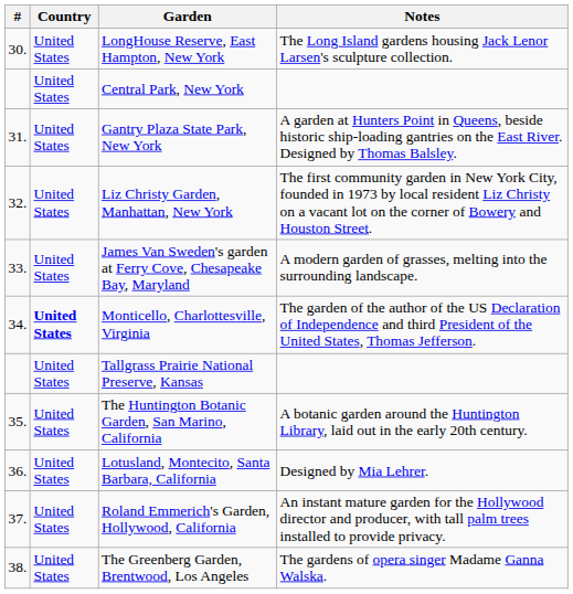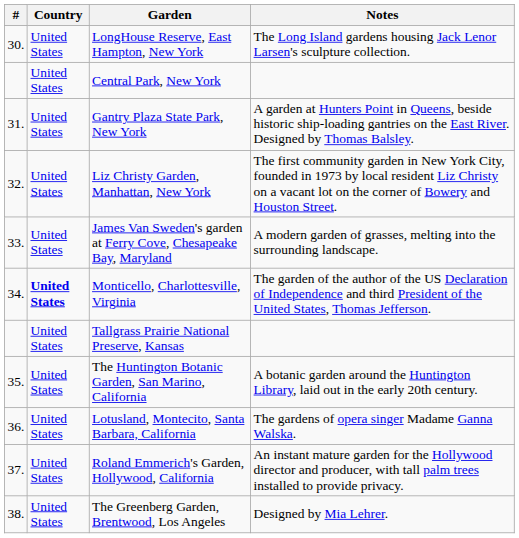 <table class="wikitable">
 <tr>
 <th>#</th>
 <th>Country</th>
 <th>Garden</th>
 <th>Notes</th>
 </tr>
 <tr>
 <td>30.</td>
 <td> <a href='#'>United States</a></td>
 <td><a href='#'>LongHouse Reserve</a>, <a href='#'>East Hampton</a>, <a href='#'>New York</a></td>
 <td>The <a href='#'>Long Island</a> gardens housing <a href='#'>Jack Lenor Larsen</a>'s sculpture collection. </td>
 </tr>
 <tr>
 <td></td>
 <td> <a href='#'>United States</a></td>
 <td><a href='#'>Central Park</a>, <a href='#'>New York</a></td>
 </tr>
 <tr>
 <td>31.</td>
 <td> <a href='#'>United States</a></td>
 <td><a href='#'>Gantry Plaza State Park</a>, <a href='#'>New York</a></td>
 <td>A garden at <a href='#'>Hunters Point</a> in <a href='#'>Queens</a>, beside historic ship-loading gantries on the <a href='#'>East River</a>. Designed by <a href='#'>Thomas Balsley</a>. </td>
 </tr>
 <tr>
 <td>32.</td>
 <td> <a href='#'>United States</a></td>
 <td><a href='#'>Liz Christy Garden</a>, <a href='#'>Manhattan</a>, <a href='#'>New York</a></td>
 <td>The first community garden in New York City, founded in 1973 by local resident <a href='#'>Liz Christy</a> on a vacant lot on the corner of <a href='#'>Bowery</a> and <a href='#'>Houston Street</a>. </td>
 </tr>
 <tr>
 <td>33.</td>
 <td> <a href='#'>United States</a></td>
 <td><a href='#'>James Van Sweden</a>'s garden at <a href='#'>Ferry Cove</a>, <a href='#'>Chesapeake Bay</a>, <a href='#'>Maryland</a></td>
 <td>A modern garden of grasses, melting into the surrounding landscape.</td>
 </tr>
 <tr>
 <td>34.</td>
 <td><strong> <a href='#'>United States</a></strong></td>
 <td><a href='#'>Monticello</a>, <a href='#'>Charlottesville</a>, <a href='#'>Virginia</a></td>
 <td>The garden of the author of the US <a href='#'>Declaration of Independence</a> and third <a href='#'>President of the United States</a>, <a href='#'>Thomas Jefferson</a>. </td>
 </tr>
 <tr>
 <td></td>
 <td> <a href='#'>United States</a></td>
 <td><a href='#'>Tallgrass Prairie National Preserve</a>, <a href='#'>Kansas</a></td>
 </tr>
 <tr>
 <td>35.</td>
 <td> <a href='#'>United States</a></td>
 <td>The <a href='#'>Huntington Botanic Garden</a>, <a href='#'>San Marino</a>, <a href='#'>California</a></td>
 <td>A  botanic garden around the <a href='#'>Huntington Library</a>, laid out in the early 20th century.  </td>
 </tr>
 <tr>
 <td>36.</td>
 <td> <a href='#'>United States</a></td>
 <td><a href='#'>Lotusland</a>, <a href='#'>Montecito</a>, <a href='#'>Santa Barbara, California</a></td>
-<td>Designed by <a href='#'>Mia Lehrer</a>.</td>
+<td>The gardens of <a href='#'>opera singer</a> Madame <a href='#'>Ganna Walska</a>.  </td>
 </tr>
 <tr>
 <td>37.</td>
 <td> <a href='#'>United States</a></td>
 <td><a href='#'>Roland Emmerich</a>'s Garden, <a href='#'>Hollywood</a>, <a href='#'>California</a></td>
 <td>An instant mature garden for the <a href='#'>Hollywood</a> director and producer, with tall <a href='#'>palm trees</a> installed to provide privacy.</td>
 </tr>
 <tr>
 <td>38.</td>
 <td> <a href='#'>United States</a></td>
 <td>The Greenberg Garden, <a href='#'>Brentwood</a>, Los Angeles</td>
-<td>The gardens of <a href='#'>opera singer</a> Madame <a href='#'>Ganna Walska</a>.  </td>
+<td>Designed by <a href='#'>Mia Lehrer</a>.</td>
 </tr>
 </table>
